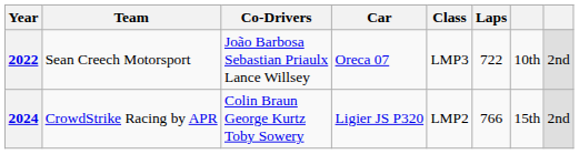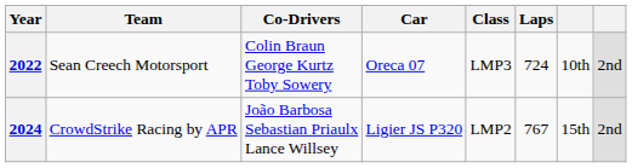 <table class="wikitable" style="text-align:center; font-size:90%">
 <tr>
 <th>Year</th>
 <th>Team</th>
 <th>Co-Drivers</th>
 <th>Car</th>
 <th>Class</th>
 <th>Laps</th>
 <th></th>
 <th></th>
 </tr>
 <tr>
 <th><a href='#'>2022</a></th>
 <td align="left" nowrap> Sean Creech Motorsport</td>
-<td align="left" nowrap> <a href='#'>João Barbosa</a><br> <a href='#'>Sebastian Priaulx</a><br> Lance Willsey</td>
+<td align="left" nowrap> <a href='#'>Colin Braun</a><br> <a href='#'>George Kurtz</a><br> <a href='#'>Toby Sowery</a></td>
 <td align="left" nowrap><a href='#'>Oreca 07</a></td>
 <td>LMP3</td>
-<td>722</td>
+<td>724</td>
 <td>10th</td>
 <td style="background:#dfdfdf;">2nd</td>
 </tr>
 <tr>
 <th><a href='#'>2024</a></th>
 <td align="left" nowrap> <a href='#'>CrowdStrike</a> Racing by <a href='#'>APR</a></td>
-<td align="left" nowrap> <a href='#'>Colin Braun</a><br> <a href='#'>George Kurtz</a><br> <a href='#'>Toby Sowery</a></td>
+<td align="left" nowrap> <a href='#'>João Barbosa</a><br> <a href='#'>Sebastian Priaulx</a><br> Lance Willsey</td>
 <td align="left" nowrap><a href='#'>Ligier JS P320</a></td>
 <td>LMP2</td>
-<td>766</td>
+<td>767</td>
 <td>15th</td>
 <td style="background:#dfdfdf;">2nd</td>
 </tr>
 </table>
